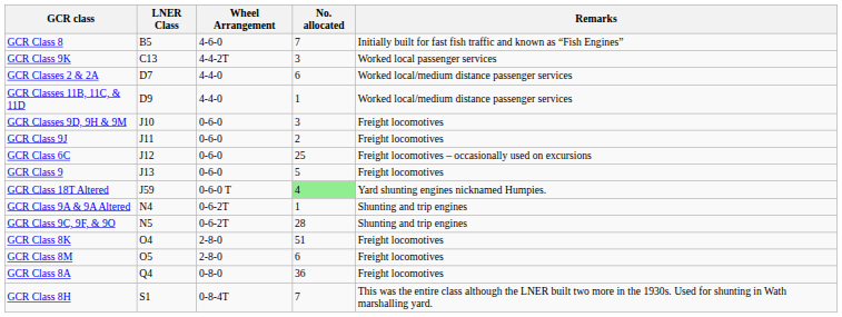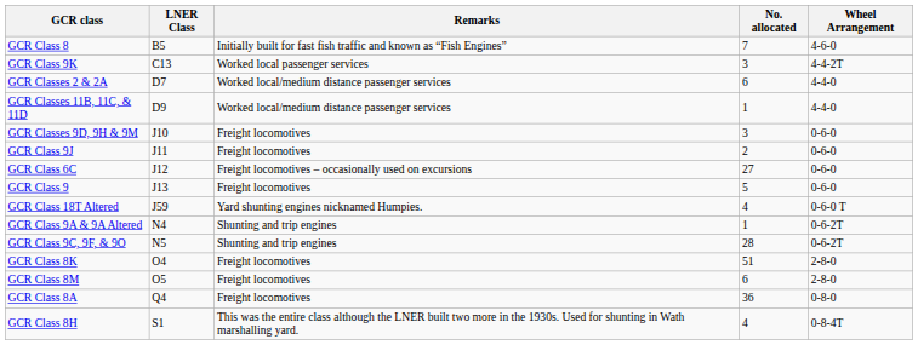 <table class="wikitable">
 <tr>
 <th>GCR class</th>
 <th>LNER Class</th>
+<th>Remarks</th>
+<th>No. allocated</th>
 <th>Wheel Arrangement</th>
-<th>No. allocated</th>
-<th>Remarks</th>
 </tr>
 <tr>
 <td><a href='#'>GCR Class 8</a></td>
 <td>B5</td>
+<td>Initially built for fast fish traffic and known as “Fish Engines”</td>
+<td>7</td>
 <td>4-6-0</td>
-<td>7</td>
-<td>Initially built for fast fish traffic and known as “Fish Engines”</td>
 </tr>
 <tr>
 <td><a href='#'>GCR Class 9K</a></td>
 <td>C13</td>
+<td>Worked local passenger services</td>
+<td>3</td>
 <td>4-4-2T</td>
-<td>3</td>
-<td>Worked local passenger services</td>
 </tr>
 <tr>
 <td><a href='#'>GCR Classes 2 & 2A</a></td>
 <td>D7</td>
+<td>Worked local/medium distance passenger services</td>
+<td>6</td>
 <td>4-4-0</td>
-<td>6</td>
-<td>Worked local/medium distance passenger services</td>
 </tr>
 <tr>
 <td><a href='#'>GCR Classes 11B, 11C, & 11D</a></td>
 <td>D9</td>
+<td>Worked local/medium distance passenger services</td>
+<td>1</td>
 <td>4-4-0</td>
-<td>1</td>
-<td>Worked local/medium distance passenger services</td>
 </tr>
 <tr>
 <td><a href='#'>GCR Classes 9D, 9H & 9M</a></td>
 <td>J10</td>
+<td>Freight locomotives</td>
+<td>3</td>
 <td>0-6-0</td>
-<td>3</td>
-<td>Freight locomotives</td>
 </tr>
 <tr>
 <td><a href='#'>GCR Class 9J</a></td>
 <td>J11</td>
+<td>Freight locomotives</td>
+<td>2</td>
 <td>0-6-0</td>
-<td>2</td>
-<td>Freight locomotives</td>
 </tr>
 <tr>
 <td><a href='#'>GCR Class 6C</a></td>
 <td>J12</td>
+<td>Freight locomotives – occasionally used on excursions</td>
+<td>27</td>
 <td>0-6-0</td>
-<td>25</td>
-<td>Freight locomotives – occasionally used on excursions</td>
 </tr>
 <tr>
 <td><a href='#'>GCR Class 9</a></td>
 <td>J13</td>
+<td>Freight locomotives</td>
+<td>5</td>
 <td>0-6-0</td>
-<td>5</td>
-<td>Freight locomotives</td>
 </tr>
 <tr>
 <td><a href='#'>GCR Class 18T Altered</a></td>
 <td>J59</td>
+<td>Yard shunting engines nicknamed Humpies.</td>
+<td>4</td>
 <td>0-6-0 T</td>
-<td style="background: lightgreen;">4</td>
-<td>Yard shunting engines nicknamed Humpies.</td>
 </tr>
 <tr>
 <td><a href='#'>GCR Class 9A & 9A Altered</a></td>
 <td>N4</td>
+<td>Shunting and trip engines</td>
+<td>1</td>
 <td>0-6-2T</td>
-<td>1</td>
-<td>Shunting and trip engines</td>
 </tr>
 <tr>
 <td><a href='#'>GCR Class 9C, 9F, & 9O</a></td>
 <td>N5</td>
+<td>Shunting and trip engines</td>
+<td>28</td>
 <td>0-6-2T</td>
-<td>28</td>
-<td>Shunting and trip engines</td>
 </tr>
 <tr>
 <td><a href='#'>GCR Class 8K</a></td>
 <td>O4</td>
+<td>Freight locomotives</td>
+<td>51</td>
 <td>2-8-0</td>
-<td>51</td>
-<td>Freight locomotives</td>
 </tr>
 <tr>
 <td><a href='#'>GCR Class 8M</a></td>
 <td>O5</td>
+<td>Freight locomotives</td>
+<td>6</td>
 <td>2-8-0</td>
-<td>6</td>
-<td>Freight locomotives</td>
 </tr>
 <tr>
 <td><a href='#'>GCR Class 8A</a></td>
 <td>Q4</td>
+<td>Freight locomotives</td>
+<td>36</td>
 <td>0-8-0</td>
-<td>36</td>
-<td>Freight locomotives</td>
 </tr>
 <tr>
 <td><a href='#'>GCR Class 8H</a></td>
 <td>S1</td>
+<td>This was the entire class although the LNER built two more in the 1930s. Used for shunting in Wath marshalling yard.</td>
+<td>4</td>
 <td>0-8-4T</td>
-<td>7</td>
-<td>This was the entire class although the LNER built two more in the 1930s. Used for shunting in Wath marshalling yard.</td>
 </tr>
 </table>
